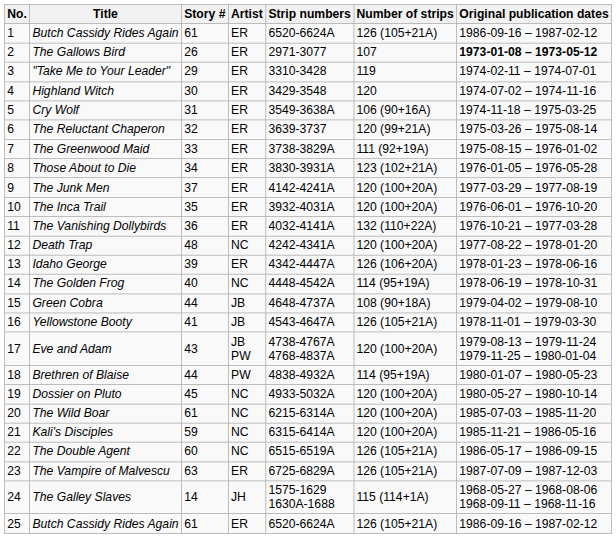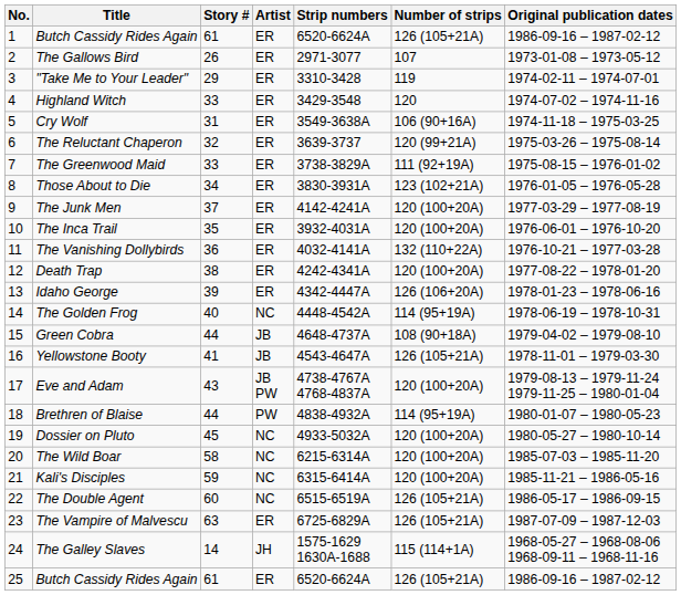 <table class="wikitable">
 <tr>
 <th>No.</th>
 <th>Title</th>
 <th>Story #</th>
 <th>Artist</th>
 <th>Strip numbers</th>
 <th>Number of strips</th>
 <th>Original publication dates</th>
 </tr>
 <tr>
 <td>1</td>
 <td><em>Butch Cassidy Rides Again</em></td>
 <td>61</td>
 <td>ER</td>
 <td>6520-6624A</td>
 <td>126 (105+21A)</td>
 <td>1986-09-16 – 1987-02-12</td>
 </tr>
 <tr>
 <td>2</td>
 <td><em>The Gallows Bird</em></td>
 <td>26</td>
 <td>ER</td>
 <td>2971-3077</td>
 <td>107</td>
-<td><strong>1973-01-08 – 1973-05-12</strong></td>
+<td>1973-01-08 – 1973-05-12</td>
 </tr>
 <tr>
 <td>3</td>
 <td><em>"Take Me to Your Leader"</em></td>
 <td>29</td>
 <td>ER</td>
 <td>3310-3428</td>
 <td>119</td>
 <td>1974-02-11 – 1974-07-01</td>
 </tr>
 <tr>
 <td>4</td>
 <td><em>Highland Witch</em></td>
-<td>30</td>
+<td>33</td>
 <td>ER</td>
 <td>3429-3548</td>
 <td>120</td>
 <td>1974-07-02 – 1974-11-16</td>
 </tr>
 <tr>
 <td>5</td>
 <td><em>Cry Wolf</em></td>
 <td>31</td>
 <td>ER</td>
 <td>3549-3638A</td>
 <td>106 (90+16A)</td>
 <td>1974-11-18 – 1975-03-25</td>
 </tr>
 <tr>
 <td>6</td>
 <td><em>The Reluctant Chaperon</em></td>
 <td>32</td>
 <td>ER</td>
 <td>3639-3737</td>
 <td>120 (99+21A)</td>
 <td>1975-03-26 – 1975-08-14</td>
 </tr>
 <tr>
 <td>7</td>
 <td><em>The Greenwood Maid</em></td>
 <td>33</td>
 <td>ER</td>
 <td>3738-3829A</td>
 <td>111 (92+19A)</td>
 <td>1975-08-15 – 1976-01-02</td>
 </tr>
 <tr>
 <td>8</td>
 <td><em>Those About to Die</em></td>
 <td>34</td>
 <td>ER</td>
 <td>3830-3931A</td>
 <td>123 (102+21A)</td>
 <td>1976-01-05 – 1976-05-28</td>
 </tr>
 <tr>
 <td>9</td>
 <td><em>The Junk Men</em></td>
 <td>37</td>
 <td>ER</td>
 <td>4142-4241A</td>
 <td>120 (100+20A)</td>
 <td>1977-03-29 – 1977-08-19</td>
 </tr>
 <tr>
 <td>10</td>
 <td><em>The Inca Trail</em></td>
 <td>35</td>
 <td>ER</td>
 <td>3932-4031A</td>
 <td>120 (100+20A)</td>
 <td>1976-06-01 – 1976-10-20</td>
 </tr>
 <tr>
 <td>11</td>
 <td><em>The Vanishing Dollybirds</em></td>
 <td>36</td>
 <td>ER</td>
 <td>4032-4141A</td>
 <td>132 (110+22A)</td>
 <td>1976-10-21 – 1977-03-28</td>
 </tr>
 <tr>
 <td>12</td>
 <td><em>Death Trap</em></td>
-<td>48</td>
-<td>NC</td>
+<td>38</td>
+<td>ER</td>
 <td>4242-4341A</td>
 <td>120 (100+20A)</td>
 <td>1977-08-22 – 1978-01-20</td>
 </tr>
 <tr>
 <td>13</td>
 <td><em>Idaho George</em></td>
 <td>39</td>
 <td>ER</td>
 <td>4342-4447A</td>
 <td>126 (106+20A)</td>
 <td>1978-01-23 – 1978-06-16</td>
 </tr>
 <tr>
 <td>14</td>
 <td><em>The Golden Frog</em></td>
 <td>40</td>
 <td>NC</td>
 <td>4448-4542A</td>
 <td>114 (95+19A)</td>
 <td>1978-06-19 – 1978-10-31</td>
 </tr>
 <tr>
 <td>15</td>
 <td><em>Green Cobra</em></td>
 <td>44</td>
 <td>JB</td>
 <td>4648-4737A</td>
 <td>108 (90+18A)</td>
 <td>1979-04-02 – 1979-08-10</td>
 </tr>
 <tr>
 <td>16</td>
 <td><em>Yellowstone Booty</em></td>
 <td>41</td>
 <td>JB</td>
 <td>4543-4647A</td>
 <td>126 (105+21A)</td>
 <td>1978-11-01 – 1979-03-30</td>
 </tr>
 <tr>
 <td>17</td>
 <td><em>Eve and Adam</em></td>
 <td>43</td>
 <td>JB<br>PW</td>
 <td>4738-4767A<br>4768-4837A</td>
 <td>120 (100+20A)</td>
 <td>1979-08-13 – 1979-11-24<br>1979-11-25 – 1980-01-04</td>
 </tr>
 <tr>
 <td>18</td>
 <td><em>Brethren of Blaise</em></td>
 <td>44</td>
 <td>PW</td>
 <td>4838-4932A</td>
 <td>114 (95+19A)</td>
 <td>1980-01-07 – 1980-05-23</td>
 </tr>
 <tr>
 <td>19</td>
 <td><em>Dossier on Pluto</em></td>
 <td>45</td>
 <td>NC</td>
 <td>4933-5032A</td>
 <td>120 (100+20A)</td>
 <td>1980-05-27 – 1980-10-14</td>
 </tr>
 <tr>
 <td>20</td>
 <td><em>The Wild Boar</em></td>
-<td>61</td>
+<td>58</td>
 <td>NC</td>
 <td>6215-6314A</td>
 <td>120 (100+20A)</td>
 <td>1985-07-03 – 1985-11-20</td>
 </tr>
 <tr>
 <td>21</td>
 <td><em>Kali's Disciples</em></td>
 <td>59</td>
 <td>NC</td>
 <td>6315-6414A</td>
 <td>120 (100+20A)</td>
 <td>1985-11-21 – 1986-05-16</td>
 </tr>
 <tr>
 <td>22</td>
 <td><em>The Double Agent</em></td>
 <td>60</td>
 <td>NC</td>
 <td>6515-6519A</td>
 <td>126 (105+21A)</td>
 <td>1986-05-17 – 1986-09-15</td>
 </tr>
 <tr>
 <td>23</td>
 <td><em>The Vampire of Malvescu</em></td>
 <td>63</td>
 <td>ER</td>
 <td>6725-6829A</td>
 <td>126 (105+21A)</td>
 <td>1987-07-09 – 1987-12-03</td>
 </tr>
 <tr>
 <td>24</td>
 <td><em>The Galley Slaves</em></td>
 <td>14</td>
 <td>JH</td>
 <td>1575-1629<br>1630A-1688</td>
 <td>115 (114+1A)</td>
 <td>1968-05-27 – 1968-08-06<br>1968-09-11 – 1968-11-16</td>
 </tr>
 <tr>
 <td>25</td>
 <td><em>Butch Cassidy Rides Again</em></td>
 <td>61</td>
 <td>ER</td>
 <td>6520-6624A</td>
 <td>126 (105+21A)</td>
 <td>1986-09-16 – 1987-02-12</td>
 </tr>
 </table>
